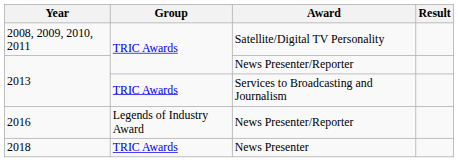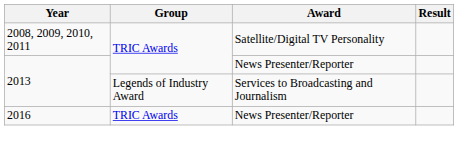 <table class="wikitable">
 <tr>
 <th>Year</th>
 <th>Group</th>
 <th>Award</th>
 <th>Result</th>
 </tr>
 <tr>
 <td>2008, 2009, 2010, 2011</td>
 <td rowspan=2><a href='#'>TRIC Awards</a></td>
 <td>Satellite/Digital TV Personality</td>
 <td></td>
 </tr>
 <tr>
 <td rowspan=2>2013</td>
 <td>News Presenter/Reporter</td>
 <td></td>
 </tr>
 <tr>
-<td><a href='#'>TRIC Awards</a></td>
+<td>Legends of Industry Award</td>
 <td>Services to Broadcasting and Journalism</td>
 <td></td>
 </tr>
 <tr>
 <td>2016</td>
-<td>Legends of Industry Award</td>
+<td><a href='#'>TRIC Awards</a></td>
 <td>News Presenter/Reporter</td>
 <td></td>
 </tr>
-<tr>
-<td>2018</td>
-<td><a href='#'>TRIC Awards</a></td>
-<td>News Presenter</td>
-<td></td>
-</tr>
 </table>
